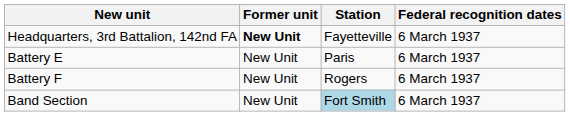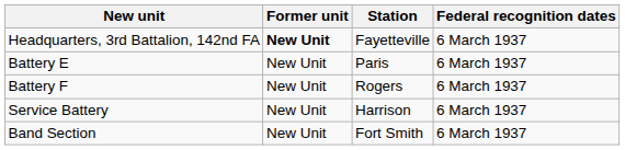 <table class="wikitable">
 <tr>
 <th>New unit</th>
 <th>Former unit</th>
 <th>Station</th>
 <th>Federal recognition dates</th>
 </tr>
 <tr>
 <td>Headquarters, 3rd Battalion, 142nd FA</td>
 <td><strong>New Unit</strong></td>
 <td>Fayetteville</td>
 <td>6 March 1937</td>
 </tr>
 <tr>
 <td>Battery E</td>
 <td>New Unit</td>
 <td>Paris</td>
 <td>6 March 1937</td>
 </tr>
 <tr>
 <td>Battery F</td>
 <td>New Unit</td>
 <td>Rogers</td>
 <td>6 March 1937</td>
 </tr>
 <tr>
+<td>Service Battery</td>
+<td>New Unit</td>
+<td>Harrison</td>
+<td>6 March 1937</td>
+</tr>
+<tr>
 <td>Band Section</td>
 <td>New Unit</td>
-<td style="background: lightblue;">Fort Smith</td>
+<td>Fort Smith</td>
 <td>6 March 1937</td>
 </tr>
 </table>
